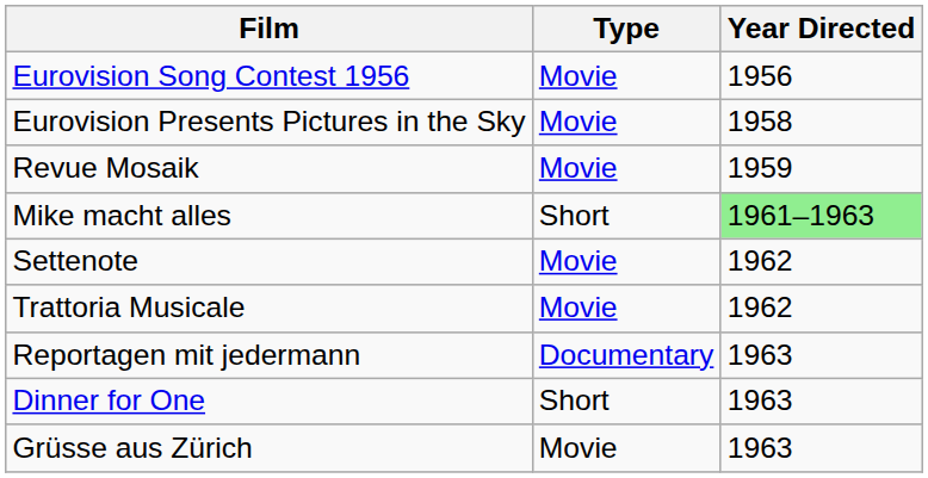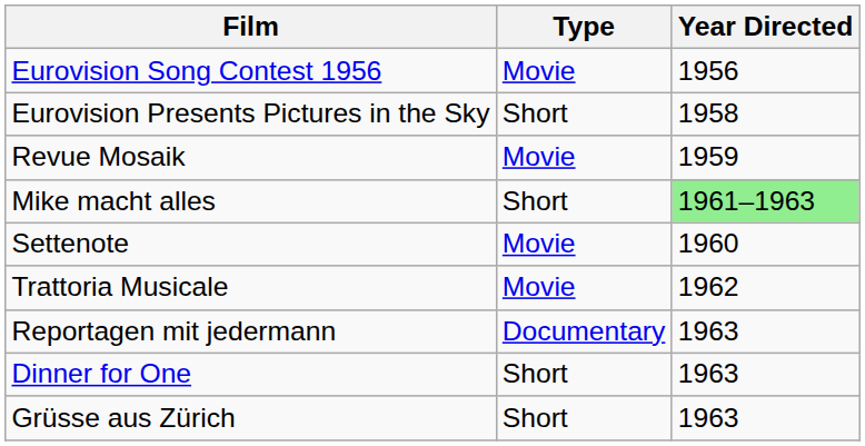 <table class="wikitable sortable">
 <tr>
 <th>Film</th>
 <th>Type</th>
 <th>Year Directed</th>
 </tr>
 <tr>
 <td><a href='#'>Eurovision Song Contest 1956</a></td>
 <td><a href='#'>Movie</a></td>
 <td>1956</td>
 </tr>
 <tr>
 <td>Eurovision Presents Pictures in the Sky</td>
-<td><a href='#'>Movie</a></td>
+<td>Short</td>
 <td>1958</td>
 </tr>
 <tr>
 <td>Revue Mosaik</td>
 <td><a href='#'>Movie</a></td>
 <td>1959</td>
 </tr>
 <tr>
 <td>Mike macht alles</td>
 <td>Short</td>
 <td style="background: lightgreen;">1961–1963</td>
 </tr>
 <tr>
 <td>Settenote</td>
 <td><a href='#'>Movie</a></td>
-<td>1962</td>
+<td>1960</td>
 </tr>
 <tr>
 <td>Trattoria Musicale</td>
 <td><a href='#'>Movie</a></td>
 <td>1962</td>
 </tr>
 <tr>
 <td>Reportagen mit jedermann</td>
 <td><a href='#'>Documentary</a></td>
 <td>1963</td>
 </tr>
 <tr>
 <td><a href='#'>Dinner for One</a></td>
 <td>Short</td>
 <td>1963</td>
 </tr>
 <tr>
 <td>Grüsse aus Zürich</td>
-<td>Movie</td>
+<td>Short</td>
 <td>1963</td>
 </tr>
 </table>
